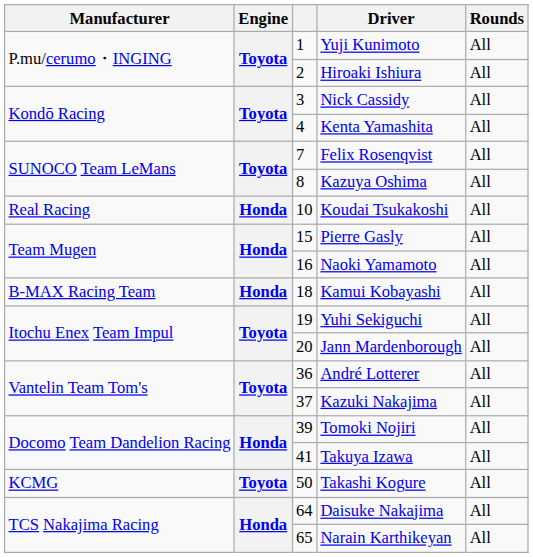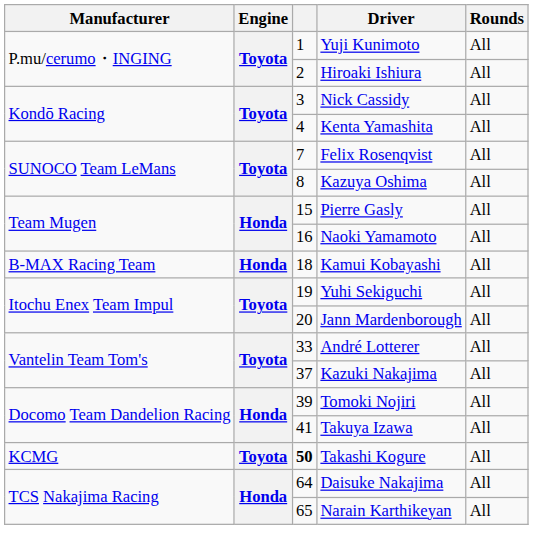 <table class="wikitable" style="font-size:85%">
 <tr>
 <th>Manufacturer</th>
 <th>Engine</th>
 <th></th>
 <th>Driver</th>
 <th>Rounds</th>
 </tr>
 <tr>
 <td rowspan="2"> P.mu/<a href='#'>cerumo</a>・<a href='#'>INGING</a></td>
 <th rowspan="2"><a href='#'>Toyota</a></th>
 <td>1</td>
 <td> <a href='#'>Yuji Kunimoto</a></td>
 <td>All</td>
 </tr>
 <tr>
 <td>2</td>
 <td> <a href='#'>Hiroaki Ishiura</a></td>
 <td>All</td>
 </tr>
 <tr>
 <td rowspan="2"> <a href='#'>Kondō Racing</a></td>
 <th rowspan="2"><a href='#'>Toyota</a></th>
 <td>3</td>
 <td> <a href='#'>Nick Cassidy</a></td>
 <td>All</td>
 </tr>
 <tr>
 <td>4</td>
 <td> <a href='#'>Kenta Yamashita</a></td>
 <td>All</td>
 </tr>
 <tr>
 <td rowspan="2"> <a href='#'>SUNOCO</a> <a href='#'>Team LeMans</a></td>
 <th rowspan="2"><a href='#'>Toyota</a></th>
 <td>7</td>
 <td> <a href='#'>Felix Rosenqvist</a></td>
 <td>All</td>
 </tr>
 <tr>
 <td>8</td>
 <td> <a href='#'>Kazuya Oshima</a></td>
 <td>All</td>
 </tr>
 <tr>
-<td> <a href='#'>Real Racing</a></td>
-<th><a href='#'>Honda</a></th>
-<td>10</td>
-<td> <a href='#'>Koudai Tsukakoshi</a></td>
-<td>All</td>
-</tr>
-<tr>
 <td rowspan="2"> <a href='#'>Team Mugen</a></td>
 <th rowspan="2"><a href='#'>Honda</a></th>
 <td>15</td>
 <td> <a href='#'>Pierre Gasly</a></td>
 <td>All</td>
 </tr>
 <tr>
 <td>16</td>
 <td> <a href='#'>Naoki Yamamoto</a></td>
 <td>All</td>
 </tr>
 <tr>
 <td>  <a href='#'>B-MAX Racing Team</a></td>
 <th><a href='#'>Honda</a></th>
 <td>18</td>
 <td> <a href='#'>Kamui Kobayashi</a></td>
 <td>All</td>
 </tr>
 <tr>
 <td rowspan="2"> <a href='#'>Itochu Enex</a> <a href='#'>Team Impul</a></td>
 <th rowspan="2"><a href='#'>Toyota</a></th>
 <td>19</td>
 <td> <a href='#'>Yuhi Sekiguchi</a></td>
 <td>All</td>
 </tr>
 <tr>
 <td>20</td>
 <td> <a href='#'>Jann Mardenborough</a></td>
 <td>All</td>
 </tr>
 <tr>
 <td rowspan="2"> <a href='#'>Vantelin Team Tom's</a></td>
 <th rowspan="2"><a href='#'>Toyota</a></th>
-<td>36</td>
+<td>33</td>
 <td> <a href='#'>André Lotterer</a></td>
 <td>All</td>
 </tr>
 <tr>
 <td>37</td>
 <td> <a href='#'>Kazuki Nakajima</a></td>
 <td>All</td>
 </tr>
 <tr>
 <td rowspan="2"> <a href='#'>Docomo</a> <a href='#'>Team Dandelion Racing</a></td>
 <th rowspan="2"><a href='#'>Honda</a></th>
 <td>39</td>
 <td> <a href='#'>Tomoki Nojiri</a></td>
 <td>All</td>
 </tr>
 <tr>
 <td>41</td>
 <td> <a href='#'>Takuya Izawa</a></td>
 <td>All</td>
 </tr>
 <tr>
 <td> <a href='#'>KCMG</a></td>
 <th><a href='#'>Toyota</a></th>
-<td>50</td>
+<td><strong>50</strong></td>
 <td> <a href='#'>Takashi Kogure</a></td>
 <td>All</td>
 </tr>
 <tr>
 <td rowspan="2"> <a href='#'>TCS</a> <a href='#'>Nakajima Racing</a></td>
 <th rowspan="2"><a href='#'>Honda</a></th>
 <td>64</td>
 <td> <a href='#'>Daisuke Nakajima</a></td>
 <td>All</td>
 </tr>
 <tr>
 <td>65</td>
 <td> <a href='#'>Narain Karthikeyan</a></td>
 <td>All</td>
 </tr>
 </table>
